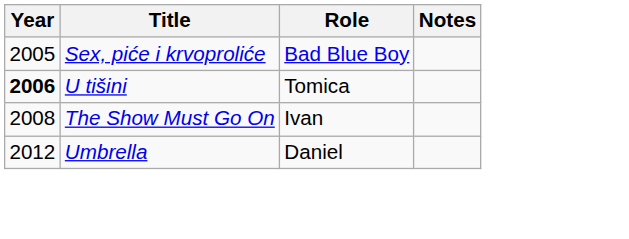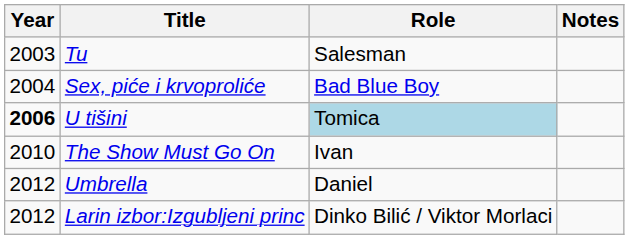 <table class="wikitable sortable">
 <tr>
 <th>Year</th>
 <th>Title</th>
 <th>Role</th>
 <th class="unsortable">Notes</th>
 </tr>
 <tr>
-<td>2005</td>
+<td>2003</td>
+<td><em><a href='#'>Tu</a></em></td>
+<td>Salesman</td>
+<td></td>
+</tr>
+<tr>
+<td>2004</td>
 <td><em><a href='#'>Sex, piće i krvoproliće</a></em></td>
 <td><a href='#'>Bad Blue Boy</a></td>
 <td></td>
 </tr>
 <tr>
 <td><strong>2006</strong></td>
 <td><em><a href='#'>U tišini</a></em></td>
-<td>Tomica</td>
+<td style="background: lightblue;">Tomica</td>
 <td></td>
 </tr>
 <tr>
-<td>2008</td>
+<td>2010</td>
 <td><em><a href='#'>The Show Must Go On</a></em></td>
 <td>Ivan</td>
 <td></td>
 </tr>
 <tr>
 <td>2012</td>
 <td><em><a href='#'>Umbrella</a></em></td>
 <td>Daniel</td>
 <td></td>
 </tr>
+<tr>
+<td>2012</td>
+<td><em><a href='#'>Larin izbor:Izgubljeni princ</a></em></td>
+<td>Dinko Bilić / Viktor Morlaci</td>
+<td></td>
+</tr>
 </table>
